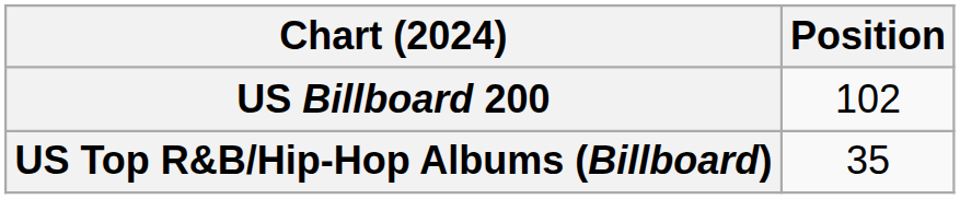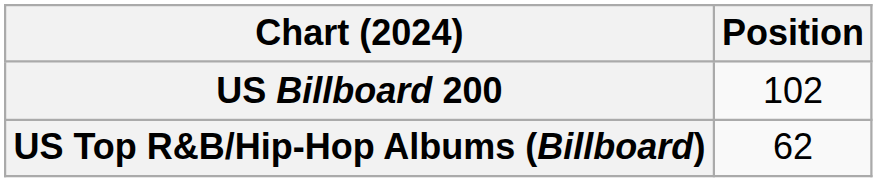 <table class="wikitable sortable plainrowheaders" style="text-align:center">
 <tr>
 <th scope="col">Chart (2024)</th>
 <th scope="col">Position</th>
 </tr>
 <tr>
 <th scope="row">US <em>Billboard</em> 200</th>
 <td>102</td>
 </tr>
 <tr>
 <th scope="row">US Top R&B/Hip-Hop Albums (<em>Billboard</em>)</th>
-<td>35</td>
+<td>62</td>
 </tr>
 </table>
